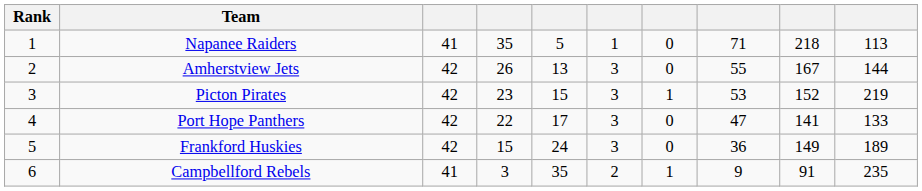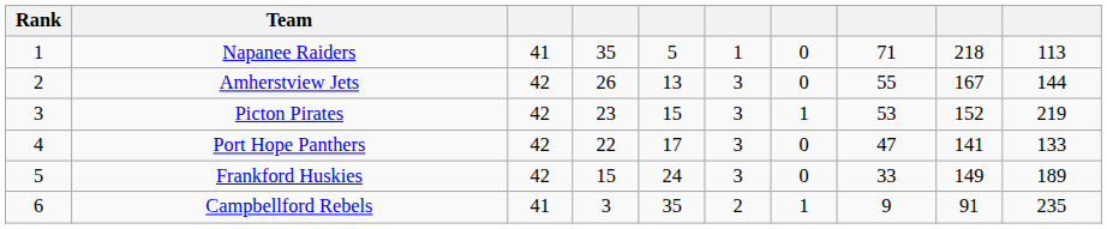 <table class="wikitable" style="text-align:center">
 <tr>
 <th bgcolor="#DDDDFF" width="5%">Rank</th>
 <th bgcolor="#DDDDFF" width="33%">Team</th>
 <th bgcolor="#DDDDFF" width="5%"></th>
 <th bgcolor="#DDDDFF" width="5%"></th>
 <th bgcolor="#DDDDFF" width="5%"></th>
 <th bgcolor="#DDDDFF" width="5%"></th>
 <th bgcolor="#DDDDFF" width="5%"></th>
 <th bgcolor="#DDDDFF" width="7.5%"></th>
 <th bgcolor="#DDDDFF" width="5%"></th>
 <th bgcolor="#DDDDFF" width="7.5%"></th>
 </tr>
 <tr>
 <td>1</td>
 <td><a href='#'>Napanee Raiders</a></td>
 <td>41</td>
 <td>35</td>
 <td>5</td>
 <td>1</td>
 <td>0</td>
 <td>71</td>
 <td>218</td>
 <td>113</td>
 </tr>
 <tr>
 <td>2</td>
 <td><a href='#'>Amherstview Jets</a></td>
 <td>42</td>
 <td>26</td>
 <td>13</td>
 <td>3</td>
 <td>0</td>
 <td>55</td>
 <td>167</td>
 <td>144</td>
 </tr>
 <tr>
 <td>3</td>
 <td><a href='#'>Picton Pirates</a></td>
 <td>42</td>
 <td>23</td>
 <td>15</td>
 <td>3</td>
 <td>1</td>
 <td>53</td>
 <td>152</td>
 <td>219</td>
 </tr>
 <tr>
 <td>4</td>
 <td><a href='#'>Port Hope Panthers</a></td>
 <td>42</td>
 <td>22</td>
 <td>17</td>
 <td>3</td>
 <td>0</td>
 <td>47</td>
 <td>141</td>
 <td>133</td>
 </tr>
 <tr>
 <td>5</td>
 <td><a href='#'>Frankford Huskies</a></td>
 <td>42</td>
 <td>15</td>
 <td>24</td>
 <td>3</td>
 <td>0</td>
-<td>36</td>
+<td>33</td>
 <td>149</td>
 <td>189</td>
 </tr>
 <tr>
 <td>6</td>
 <td><a href='#'>Campbellford Rebels</a></td>
 <td>41</td>
 <td>3</td>
 <td>35</td>
 <td>2</td>
 <td>1</td>
 <td>9</td>
 <td>91</td>
 <td>235</td>
 </tr>
 </table>
